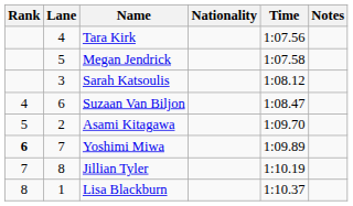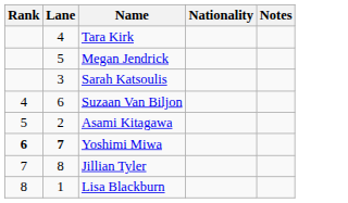 <table class="wikitable sortable" style="text-align:center">
 <tr>
 <th>Rank</th>
 <th>Lane</th>
 <th>Name</th>
 <th>Nationality</th>
-<th>Time</th>
 <th>Notes</th>
 </tr>
 <tr>
 <td></td>
 <td>4</td>
 <td align=left><a href='#'>Tara Kirk</a></td>
 <td align=left></td>
-<td>1:07.56</td>
 <td></td>
 </tr>
 <tr>
 <td></td>
 <td>5</td>
 <td align=left><a href='#'>Megan Jendrick</a></td>
 <td align=left></td>
-<td>1:07.58</td>
 <td></td>
 </tr>
 <tr>
 <td></td>
 <td>3</td>
 <td align=left><a href='#'>Sarah Katsoulis</a></td>
 <td align=left></td>
-<td>1:08.12</td>
 <td></td>
 </tr>
 <tr>
 <td>4</td>
 <td>6</td>
 <td align=left><a href='#'>Suzaan Van Biljon</a></td>
 <td align=left></td>
-<td>1:08.47</td>
 <td></td>
 </tr>
 <tr>
 <td>5</td>
 <td>2</td>
 <td align=left><a href='#'>Asami Kitagawa</a></td>
 <td align=left></td>
-<td>1:09.70</td>
 <td></td>
 </tr>
 <tr>
 <td><strong>6</strong></td>
-<td>7</td>
+<td><strong>7</strong></td>
 <td align=left><a href='#'>Yoshimi Miwa</a></td>
 <td align=left></td>
-<td>1:09.89</td>
 <td></td>
 </tr>
 <tr>
 <td>7</td>
 <td>8</td>
 <td align=left><a href='#'>Jillian Tyler</a></td>
 <td align=left></td>
-<td>1:10.19</td>
 <td></td>
 </tr>
 <tr>
 <td>8</td>
 <td>1</td>
 <td align=left><a href='#'>Lisa Blackburn</a></td>
 <td align=left></td>
-<td>1:10.37</td>
 <td></td>
 </tr>
 </table>
